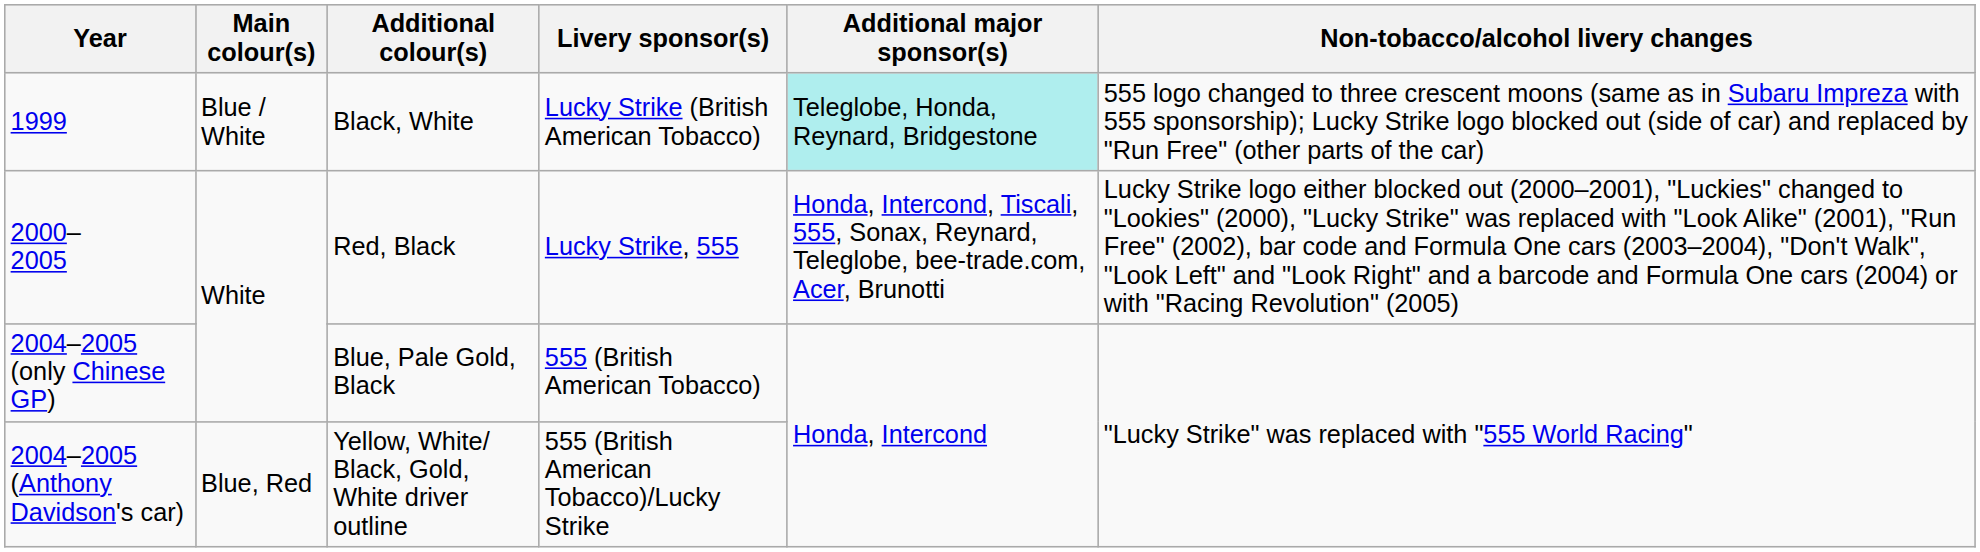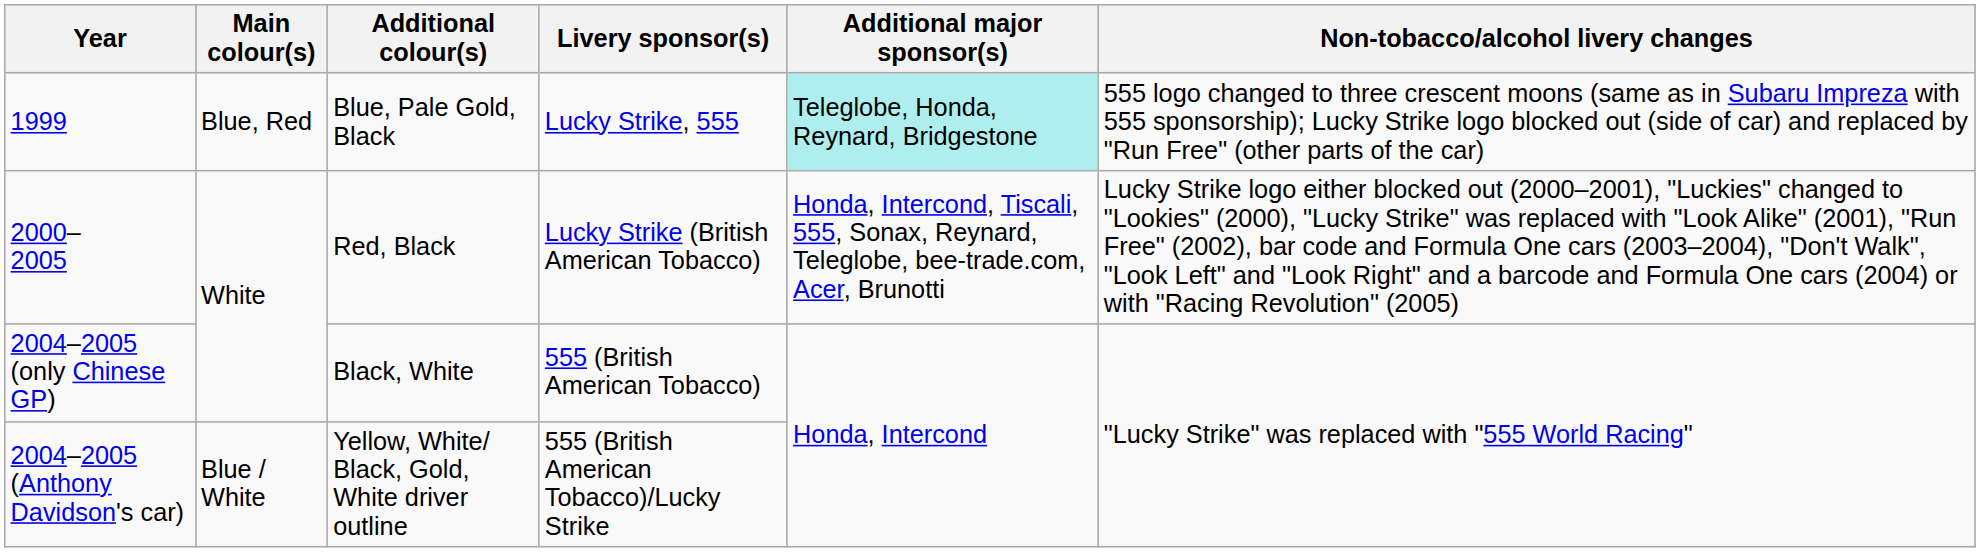 <table class="wikitable">
 <tr>
 <th>Year</th>
 <th>Main colour(s)</th>
 <th>Additional colour(s)</th>
 <th>Livery sponsor(s)</th>
 <th>Additional major sponsor(s)</th>
 <th>Non-tobacco/alcohol livery changes</th>
 </tr>
 <tr>
 <td><a href='#'>1999</a></td>
-<td>Blue / White</td>
-<td>Black, White</td>
-<td><a href='#'>Lucky Strike</a> (British American Tobacco)</td>
+<td>Blue, Red</td>
+<td>Blue, Pale Gold, Black</td>
+<td><a href='#'>Lucky Strike</a>, <a href='#'>555</a></td>
 <td style="background: paleturquoise;">Teleglobe, Honda, Reynard, Bridgestone</td>
 <td>555 logo changed to three crescent moons (same as in <a href='#'>Subaru Impreza</a> with 555 sponsorship); Lucky Strike logo blocked out (side of car) and replaced by "Run Free" (other parts of the car)</td>
 </tr>
 <tr>
 <td><a href='#'>2000</a>–<br><a href='#'>2005</a></td>
 <td rowspan=2>White</td>
 <td>Red, Black</td>
-<td><a href='#'>Lucky Strike</a>, <a href='#'>555</a></td>
+<td><a href='#'>Lucky Strike</a> (British American Tobacco)</td>
 <td><a href='#'>Honda</a>, <a href='#'>Intercond</a>, <a href='#'>Tiscali</a>, <a href='#'>555</a>, Sonax, Reynard, Teleglobe, bee-trade.com, <a href='#'>Acer</a>, Brunotti</td>
 <td>Lucky Strike logo either blocked out (2000–2001), "Luckies" changed to "Lookies" (2000), "Lucky Strike" was replaced with "Look Alike" (2001), "Run Free" (2002), bar code and Formula One cars (2003–2004), "Don't Walk", "Look Left" and "Look Right" and a barcode and Formula One cars (2004) or with "Racing Revolution" (2005)</td>
 </tr>
 <tr>
 <td><a href='#'>2004</a>–<a href='#'>2005</a> (only <a href='#'>Chinese GP</a>)</td>
-<td>Blue, Pale Gold, Black</td>
+<td>Black, White</td>
 <td><a href='#'>555</a> (British American Tobacco)</td>
 <td rowspan=2><a href='#'>Honda</a>, <a href='#'>Intercond</a></td>
 <td rowspan=2>"Lucky Strike" was replaced with "<a href='#'>555 World Racing</a>"</td>
 </tr>
 <tr>
 <td><a href='#'>2004</a>–<a href='#'>2005</a> (<a href='#'>Anthony Davidson</a>'s car)</td>
-<td>Blue, Red</td>
+<td>Blue / White</td>
 <td>Yellow, White/ Black, Gold, White driver outline</td>
 <td>555 (British American Tobacco)/Lucky Strike</td>
 </tr>
 </table>
